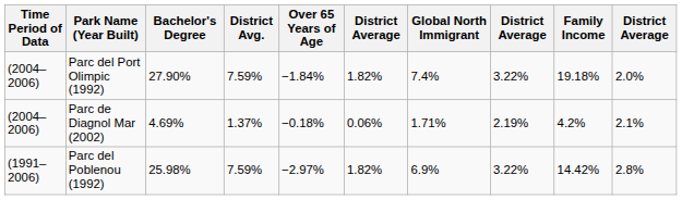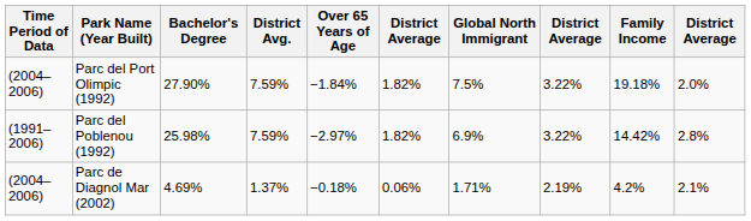 <table class="wikitable">
 <tr>
 <th>Time Period of Data</th>
 <th>Park Name (Year Built)</th>
 <th>Bachelor's Degree</th>
 <th>District Avg.</th>
 <th>Over 65 Years of Age</th>
 <th>District Average</th>
 <th>Global North Immigrant</th>
 <th>District Average</th>
 <th>Family Income</th>
 <th>District Average</th>
 </tr>
 <tr>
 <td>(2004–2006)</td>
 <td>Parc del Port Olimpic (1992)</td>
 <td>27.90%</td>
 <td>7.59%</td>
 <td>−1.84%</td>
 <td>1.82%</td>
-<td>7.4%</td>
+<td>7.5%</td>
 <td>3.22%</td>
 <td>19.18%</td>
 <td>2.0%</td>
+</tr>
+<tr>
+<td>(1991–2006)</td>
+<td>Parc del Poblenou (1992)</td>
+<td>25.98%</td>
+<td>7.59%</td>
+<td>−2.97%</td>
+<td>1.82%</td>
+<td>6.9%</td>
+<td>3.22%</td>
+<td>14.42%</td>
+<td>2.8%</td>
 </tr>
 <tr>
 <td>(2004–2006)</td>
 <td>Parc de Diagnol Mar (2002)</td>
 <td>4.69%</td>
 <td>1.37%</td>
 <td>−0.18%</td>
 <td>0.06%</td>
 <td>1.71%</td>
 <td>2.19%</td>
 <td>4.2%</td>
 <td>2.1%</td>
 </tr>
-<tr>
-<td>(1991–2006)</td>
-<td>Parc del Poblenou (1992)</td>
-<td>25.98%</td>
-<td>7.59%</td>
-<td>−2.97%</td>
-<td>1.82%</td>
-<td>6.9%</td>
-<td>3.22%</td>
-<td>14.42%</td>
-<td>2.8%</td>
-</tr>
 </table>
